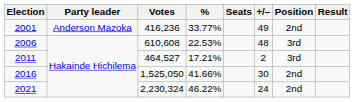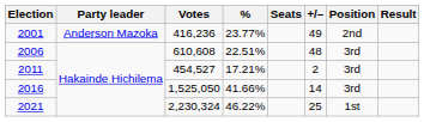 <table class=wikitable style=text-align:center>
 <tr>
 <th>Election</th>
 <th>Party leader</th>
 <th>Votes</th>
 <th><strong>%</strong></th>
 <th>Seats</th>
 <th>+/–</th>
 <th>Position</th>
 <th>Result</th>
 </tr>
 <tr>
 <td><a href='#'>2001</a></td>
 <td><a href='#'>Anderson Mazoka</a></td>
 <td>416,236</td>
-<td>33.77%</td>
+<td>23.77%</td>
 <td></td>
 <td> 49</td>
 <td> 2nd</td>
 <td></td>
 </tr>
 <tr>
 <td><a href='#'>2006</a></td>
 <td rowspan="4"><a href='#'>Hakainde Hichilema</a></td>
 <td>610,608<br></td>
-<td>22.53%</td>
+<td>22.51%</td>
 <td></td>
 <td> 48</td>
 <td> 3rd</td>
 <td></td>
 </tr>
 <tr>
 <td><a href='#'>2011</a></td>
-<td>464,527</td>
+<td>454,527</td>
 <td>17.21%</td>
 <td></td>
 <td> 2</td>
 <td> 3rd</td>
 <td></td>
 </tr>
 <tr>
 <td><a href='#'>2016</a></td>
 <td>1,525,050</td>
 <td>41.66%</td>
 <td></td>
-<td> 30</td>
-<td> 2nd</td>
+<td> 14</td>
+<td> 3rd</td>
 <td></td>
 </tr>
 <tr>
 <td><a href='#'>2021</a></td>
 <td>2,230,324</td>
 <td>46.22%</td>
 <td></td>
-<td> 24</td>
-<td> 2nd</td>
+<td> 25</td>
+<td> 1st</td>
 <td></td>
 </tr>
 </table>
